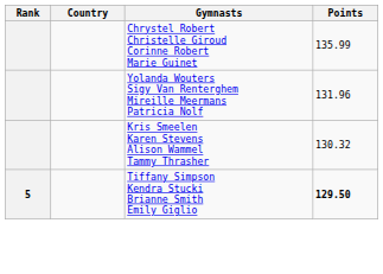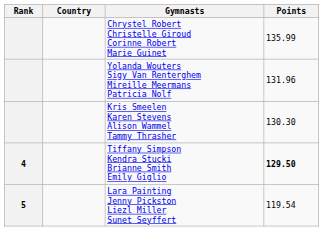 <table class="wikitable" width=500>
 <tr bgcolor="#efefef">
 <th>Rank</th>
 <th>Country</th>
 <th>Gymnasts</th>
 <th>Points</th>
 </tr>
 <tr>
 <th></th>
 <td></td>
 <td><a href='#'>Chrystel Robert</a> <br> <a href='#'>Christelle Giroud</a> <br> <a href='#'>Corinne Robert</a> <br> <a href='#'>Marie Guinet</a></td>
 <td>135.99</td>
 </tr>
 <tr>
 <th></th>
 <td></td>
 <td><a href='#'>Yolanda Wouters</a> <br> <a href='#'>Sigy Van Renterghem</a> <br> <a href='#'>Mireille Meermans</a> <br> <a href='#'>Patricia Nolf</a></td>
 <td>131.96</td>
 </tr>
 <tr>
 <th></th>
 <td></td>
 <td><a href='#'>Kris Smeelen</a> <br> <a href='#'>Karen Stevens</a> <br> <a href='#'>Alison Wammel</a> <br> <a href='#'>Tammy Thrasher</a></td>
-<td>130.32</td>
+<td>130.30</td>
+</tr>
+<tr>
+<th>4</th>
+<td></td>
+<td><a href='#'>Tiffany Simpson</a> <br> <a href='#'>Kendra Stucki</a> <br> <a href='#'>Brianne Smith</a> <br> <a href='#'>Emily Giglio</a></td>
+<td><strong>129.50</strong></td>
 </tr>
 <tr>
 <th>5</th>
 <td></td>
-<td><a href='#'>Tiffany Simpson</a> <br> <a href='#'>Kendra Stucki</a> <br> <a href='#'>Brianne Smith</a> <br> <a href='#'>Emily Giglio</a></td>
-<td><strong>129.50</strong></td>
+<td><a href='#'>Lara Painting</a> <br> <a href='#'>Jenny Pickston</a> <br> <a href='#'>Liezl Miller</a> <br> <a href='#'>Sunet Seyffert</a></td>
+<td>119.54</td>
 </tr>
 </table>
